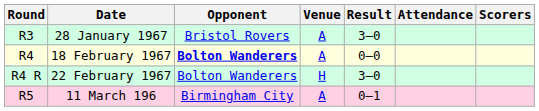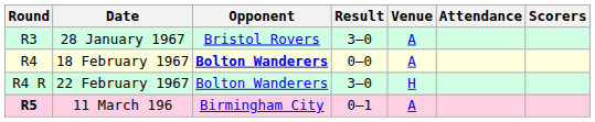 <table class="wikitable sortable" style="font-size:100%; text-align:center">
 <tr>
 <th>Round</th>
 <th>Date</th>
 <th>Opponent</th>
+<th>Result</th>
 <th>Venue</th>
-<th>Result</th>
 <th>Attendance</th>
 <th>Scorers</th>
 </tr>
 <tr style="background-color: #d0ffe3;">
 <td>R3</td>
 <td>28 January 1967</td>
 <td><a href='#'>Bristol Rovers</a></td>
+<td>3–0</td>
 <td><a href='#'>A</a></td>
-<td>3–0</td>
 <td></td>
 <td></td>
 </tr>
 <tr style="background-color: #ffffdd;">
 <td>R4</td>
 <td>18 February 1967</td>
 <td><strong><a href='#'>Bolton Wanderers</a></strong></td>
+<td>0–0</td>
 <td><a href='#'>A</a></td>
-<td>0–0</td>
 <td></td>
 <td></td>
 </tr>
 <tr style="background-color: #d0ffe3;">
 <td>R4 R</td>
 <td>22 February 1967</td>
 <td><a href='#'>Bolton Wanderers</a></td>
+<td>3–0</td>
 <td><a href='#'>H</a></td>
-<td>3–0</td>
 <td></td>
 <td></td>
 </tr>
 <tr style="background-color: #ffd0e3;">
-<td>R5</td>
+<td><strong>R5</strong></td>
 <td>11 March 196</td>
 <td><a href='#'>Birmingham City</a></td>
+<td>0–1</td>
 <td><a href='#'>A</a></td>
-<td>0–1</td>
 <td></td>
 <td></td>
 </tr>
 </table>
